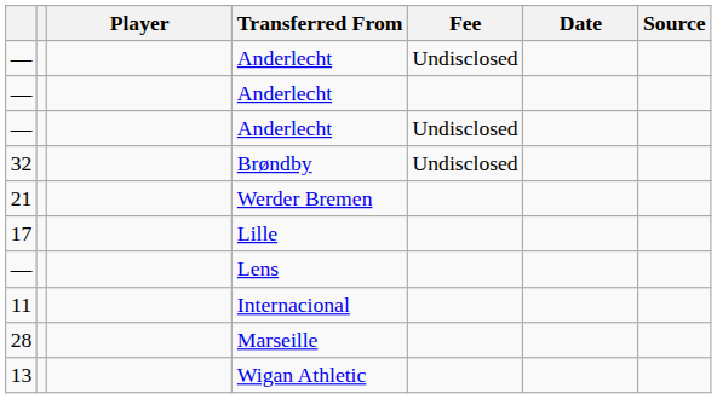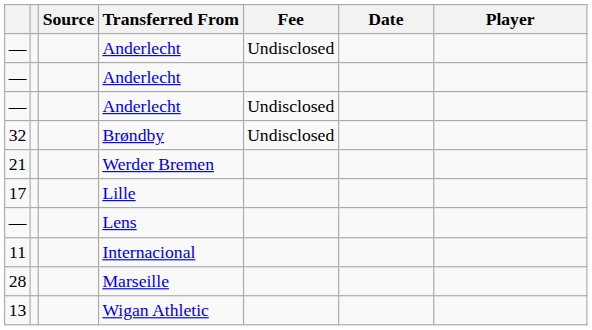 <table class="wikitable plainrowheaders sortable" style="font-size:95%">
 <tr>
 <th></th>
 <th></th>
-<th scope=col width=125>Player</th>
+<th>Source</th>
 <th>Transferred From</th>
 <th scope=col width=60>Fee</th>
 <th scope=col width=75>Date</th>
-<th>Source</th>
+<th scope=col width=125>Player</th>
 </tr>
 <tr>
 <td align=center>—</td>
 <td align=center></td>
 <td></td>
 <td> <a href='#'>Anderlecht</a></td>
 <td>Undisclosed</td>
 <td></td>
 <td></td>
 </tr>
 <tr>
 <td align=center>—</td>
 <td align=center></td>
 <td></td>
 <td> <a href='#'>Anderlecht</a></td>
 <td></td>
 <td></td>
 <td></td>
 </tr>
 <tr>
 <td align=center>—</td>
 <td align=center></td>
 <td></td>
 <td> <a href='#'>Anderlecht</a></td>
 <td>Undisclosed</td>
 <td></td>
 <td></td>
 </tr>
 <tr>
 <td align=center>32</td>
 <td align=center></td>
 <td></td>
 <td> <a href='#'>Brøndby</a></td>
 <td>Undisclosed</td>
 <td></td>
 <td></td>
 </tr>
 <tr>
 <td align=center>21</td>
 <td align=center></td>
 <td></td>
 <td> <a href='#'>Werder Bremen</a></td>
 <td></td>
 <td></td>
 <td></td>
 </tr>
 <tr>
 <td align=center>17</td>
 <td align=center></td>
 <td></td>
 <td> <a href='#'>Lille</a></td>
 <td></td>
 <td></td>
 <td></td>
 </tr>
 <tr>
 <td align=center>—</td>
 <td align=center></td>
 <td></td>
 <td> <a href='#'>Lens</a></td>
 <td></td>
 <td></td>
 <td></td>
 </tr>
 <tr>
 <td align=center>11</td>
 <td align=center></td>
 <td></td>
 <td> <a href='#'>Internacional</a></td>
 <td></td>
 <td></td>
 <td></td>
 </tr>
 <tr>
 <td align=center>28</td>
 <td align=center></td>
 <td></td>
 <td> <a href='#'>Marseille</a></td>
 <td></td>
 <td></td>
 <td></td>
 </tr>
 <tr>
 <td align=center>13</td>
 <td align=center></td>
 <td></td>
 <td> <a href='#'>Wigan Athletic</a></td>
 <td></td>
 <td></td>
 <td></td>
 </tr>
 </table>
